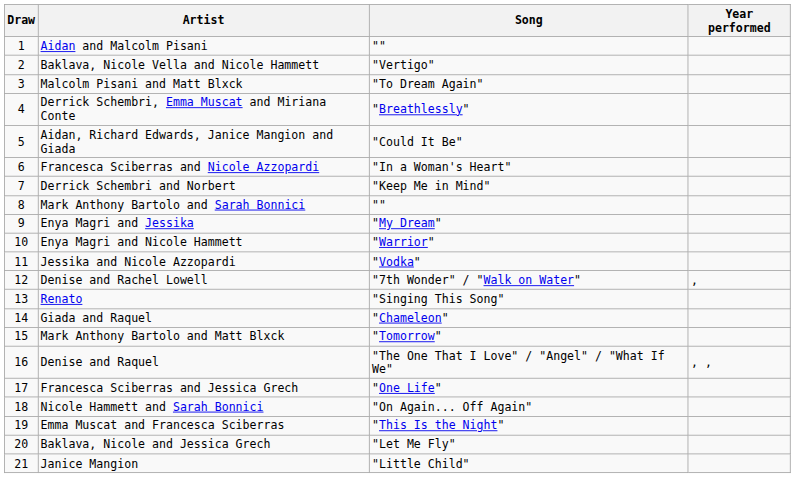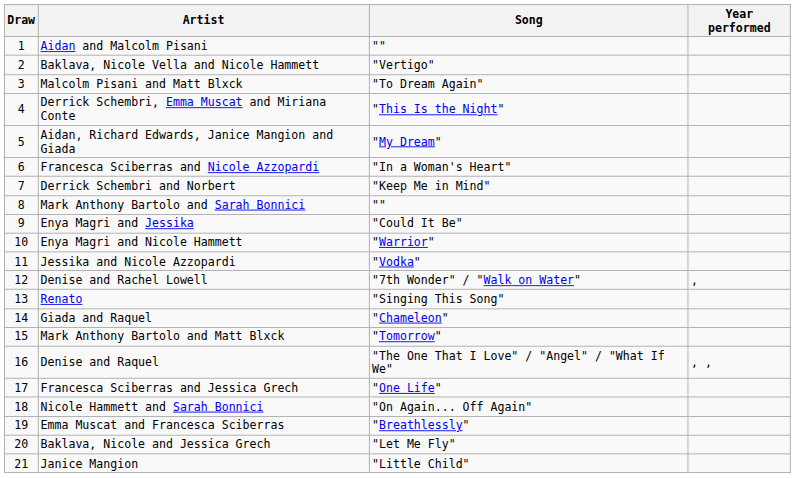 <table class="sortable wikitable" style="margin: 1em auto 1em auto; text-align:center">
 <tr>
 <th scope="col">Draw</th>
 <th scope="col">Artist</th>
 <th scope="col">Song</th>
 <th scope="col">Year performed</th>
 </tr>
 <tr>
 <td>1</td>
 <td align="left"><a href='#'>Aidan</a> and Malcolm Pisani</td>
 <td align="left">"" </td>
 <td align="left"></td>
 </tr>
 <tr>
 <td>2</td>
 <td align="left">Baklava, Nicole Vella and Nicole Hammett</td>
 <td align="left">"Vertigo" </td>
 <td align="left"></td>
 </tr>
 <tr>
 <td>3</td>
 <td align="left">Malcolm Pisani and Matt Blxck</td>
 <td align="left">"To Dream Again" </td>
 <td align="left"></td>
 </tr>
 <tr>
 <td>4</td>
 <td align="left">Derrick Schembri, <a href='#'>Emma Muscat</a> and Miriana Conte</td>
-<td align="left">"<a href='#'>Breathlessly</a>" </td>
+<td align="left">"<a href='#'>This Is the Night</a>" </td>
 <td align="left"></td>
 </tr>
 <tr>
 <td>5</td>
 <td align="left">Aidan, Richard Edwards, Janice Mangion and Giada</td>
-<td align="left">"Could It Be" </td>
+<td align="left">"<a href='#'>My Dream</a>" </td>
 <td align="left"></td>
 </tr>
 <tr>
 <td>6</td>
 <td align="left">Francesca Sciberras and <a href='#'>Nicole Azzopardi</a></td>
 <td align="left">"In a Woman's Heart" </td>
 <td align="left"></td>
 </tr>
 <tr>
 <td>7</td>
 <td align="left">Derrick Schembri and Norbert</td>
 <td align="left">"Keep Me in Mind" </td>
 <td align="left"></td>
 </tr>
 <tr>
 <td>8</td>
 <td align="left">Mark Anthony Bartolo and <a href='#'>Sarah Bonnici</a></td>
 <td align="left">"" </td>
 <td align="left"></td>
 </tr>
 <tr>
 <td>9</td>
 <td align="left">Enya Magri and <a href='#'>Jessika</a></td>
-<td align="left">"<a href='#'>My Dream</a>" </td>
+<td align="left">"Could It Be" </td>
 <td align="left"></td>
 </tr>
 <tr>
 <td>10</td>
 <td align="left">Enya Magri and Nicole Hammett</td>
 <td align="left">"<a href='#'>Warrior</a>" </td>
 <td align="left"></td>
 </tr>
 <tr>
 <td>11</td>
 <td align="left">Jessika and Nicole Azzopardi</td>
 <td align="left">"<a href='#'>Vodka</a>" </td>
 <td align="left"></td>
 </tr>
 <tr>
 <td>12</td>
 <td align="left">Denise and Rachel Lowell</td>
 <td align="left">"7th Wonder" / "<a href='#'>Walk on Water</a>" </td>
 <td align="left"> ,  </td>
 </tr>
 <tr>
 <td>13</td>
 <td align="left"><a href='#'>Renato</a></td>
 <td align="left">"Singing This Song"</td>
 <td align="left"></td>
 </tr>
 <tr>
 <td>14</td>
 <td align="left">Giada and Raquel</td>
 <td align="left">"<a href='#'>Chameleon</a>" </td>
 <td align="left"></td>
 </tr>
 <tr>
 <td>15</td>
 <td align="left">Mark Anthony Bartolo and Matt Blxck</td>
 <td align="left">"<a href='#'>Tomorrow</a>" </td>
 <td align="left"></td>
 </tr>
 <tr>
 <td>16</td>
 <td align="left">Denise and Raquel</td>
 <td align="left">"The One That I Love" / "Angel" / "What If We" </td>
 <td align="left"> ,  ,  </td>
 </tr>
 <tr>
 <td>17</td>
 <td align="left">Francesca Sciberras and Jessica Grech</td>
 <td align="left">"<a href='#'>One Life</a>" </td>
 <td align="left"></td>
 </tr>
 <tr>
 <td>18</td>
 <td align="left">Nicole Hammett and <a href='#'>Sarah Bonnici</a></td>
 <td align="left">"On Again... Off Again" </td>
 <td align="left"></td>
 </tr>
 <tr>
 <td>19</td>
 <td align="left">Emma Muscat and Francesca Sciberras</td>
-<td align="left">"<a href='#'>This Is the Night</a>" </td>
+<td align="left">"<a href='#'>Breathlessly</a>" </td>
 <td align="left"></td>
 </tr>
 <tr>
 <td>20</td>
 <td align="left">Baklava, Nicole and Jessica Grech</td>
 <td align="left">"Let Me Fly" </td>
 <td align="left"></td>
 </tr>
 <tr>
 <td>21</td>
 <td align="left">Janice Mangion</td>
 <td align="left">"Little Child" </td>
 <td align="left"></td>
 </tr>
 </table>
